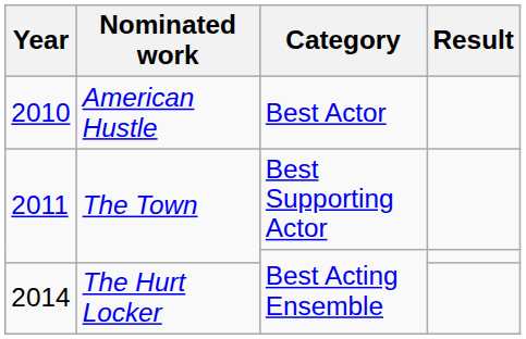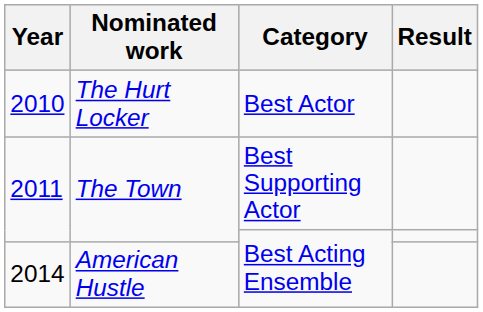 <table class="wikitable sortable" width="50%">
 <tr>
 <th width="1%">Year</th>
 <th width="45%">Nominated work</th>
 <th width="40%">Category</th>
 <th width="14%">Result</th>
 </tr>
 <tr>
 <td><a href='#'>2010</a></td>
-<td><em><a href='#'>American Hustle</a></em></td>
+<td><em><a href='#'>The Hurt Locker</a></em></td>
 <td><a href='#'>Best Actor</a></td>
 <td></td>
 </tr>
 <tr>
 <td rowspan="2"><a href='#'>2011</a></td>
 <td rowspan="2"><em><a href='#'>The Town</a></em></td>
 <td><a href='#'>Best Supporting Actor</a></td>
 <td></td>
 </tr>
 <tr>
 <td rowspan="2"><a href='#'>Best Acting Ensemble</a></td>
 <td></td>
 </tr>
 <tr>
 <td>2014</td>
-<td><em><a href='#'>The Hurt Locker</a></em></td>
+<td><em><a href='#'>American Hustle</a></em></td>
 <td></td>
 </tr>
 </table>
